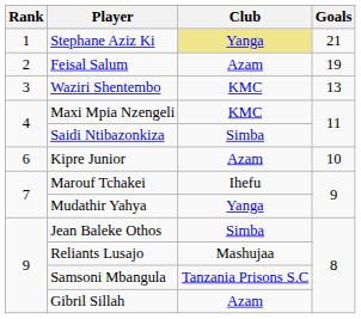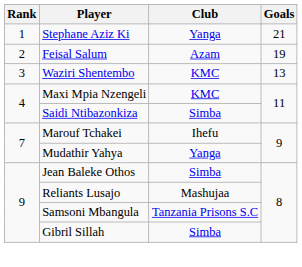 <table class="wikitable" style="text-align:center">
 <tr>
 <th>Rank</th>
 <th>Player</th>
 <th>Club</th>
 <th>Goals</th>
 </tr>
 <tr>
 <td>1</td>
 <td align=left> <a href='#'>Stephane Aziz Ki</a></td>
-<td style="background: khaki;"><a href='#'>Yanga</a></td>
+<td><a href='#'>Yanga</a></td>
 <td>21</td>
 </tr>
 <tr>
 <td>2</td>
 <td align="left"> <a href='#'>Feisal Salum</a></td>
 <td><a href='#'>Azam</a></td>
 <td>19</td>
 </tr>
 <tr>
 <td>3</td>
 <td align=left> <a href='#'>Waziri Shentembo</a></td>
 <td><a href='#'>KMC</a></td>
 <td>13</td>
 </tr>
 <tr>
 <td rowspan=2>4</td>
 <td align=left> Maxi Mpia Nzengeli</td>
 <td><a href='#'>KMC</a></td>
 <td rowspan="2">11</td>
 </tr>
 <tr>
 <td align=left> <a href='#'>Saidi Ntibazonkiza</a></td>
 <td><a href='#'>Simba</a></td>
-</tr>
-<tr>
-<td>6</td>
-<td align=left> Kipre Junior</td>
-<td><a href='#'>Azam</a></td>
-<td>10</td>
 </tr>
 <tr>
 <td rowspan=2>7</td>
 <td align=left> Marouf Tchakei</td>
 <td>Ihefu</td>
 <td rowspan=2>9</td>
 </tr>
 <tr>
 <td align=left> Mudathir Yahya</td>
 <td><a href='#'>Yanga</a></td>
 </tr>
 <tr>
 <td rowspan=4>9</td>
 <td align=left> Jean Baleke Othos</td>
 <td><a href='#'>Simba</a></td>
 <td rowspan="4">8</td>
 </tr>
 <tr>
 <td align=left> Reliants Lusajo</td>
 <td>Mashujaa</td>
 </tr>
 <tr>
 <td align=left> Samsoni Mbangula</td>
 <td><a href='#'>Tanzania Prisons S.C</a></td>
 </tr>
 <tr>
 <td align=left> Gibril Sillah</td>
-<td><a href='#'>Azam</a></td>
+<td><a href='#'>Simba</a></td>
 </tr>
 </table>
